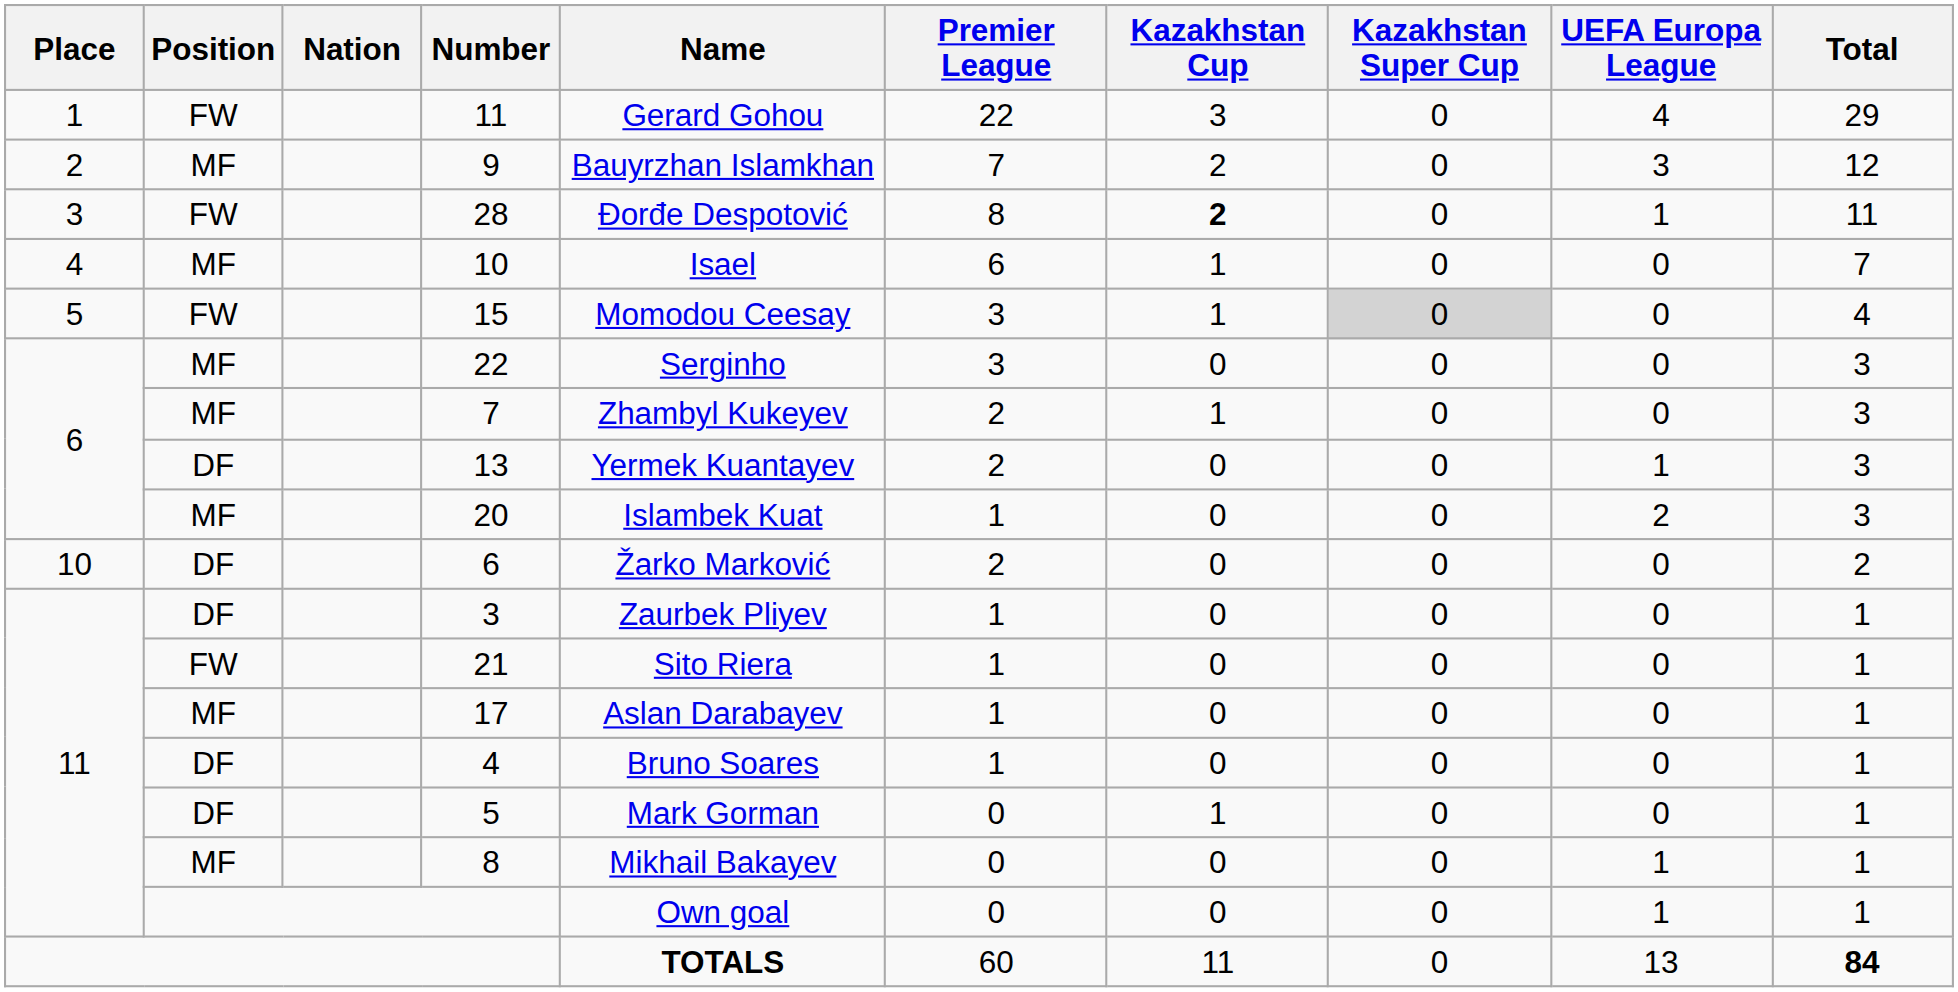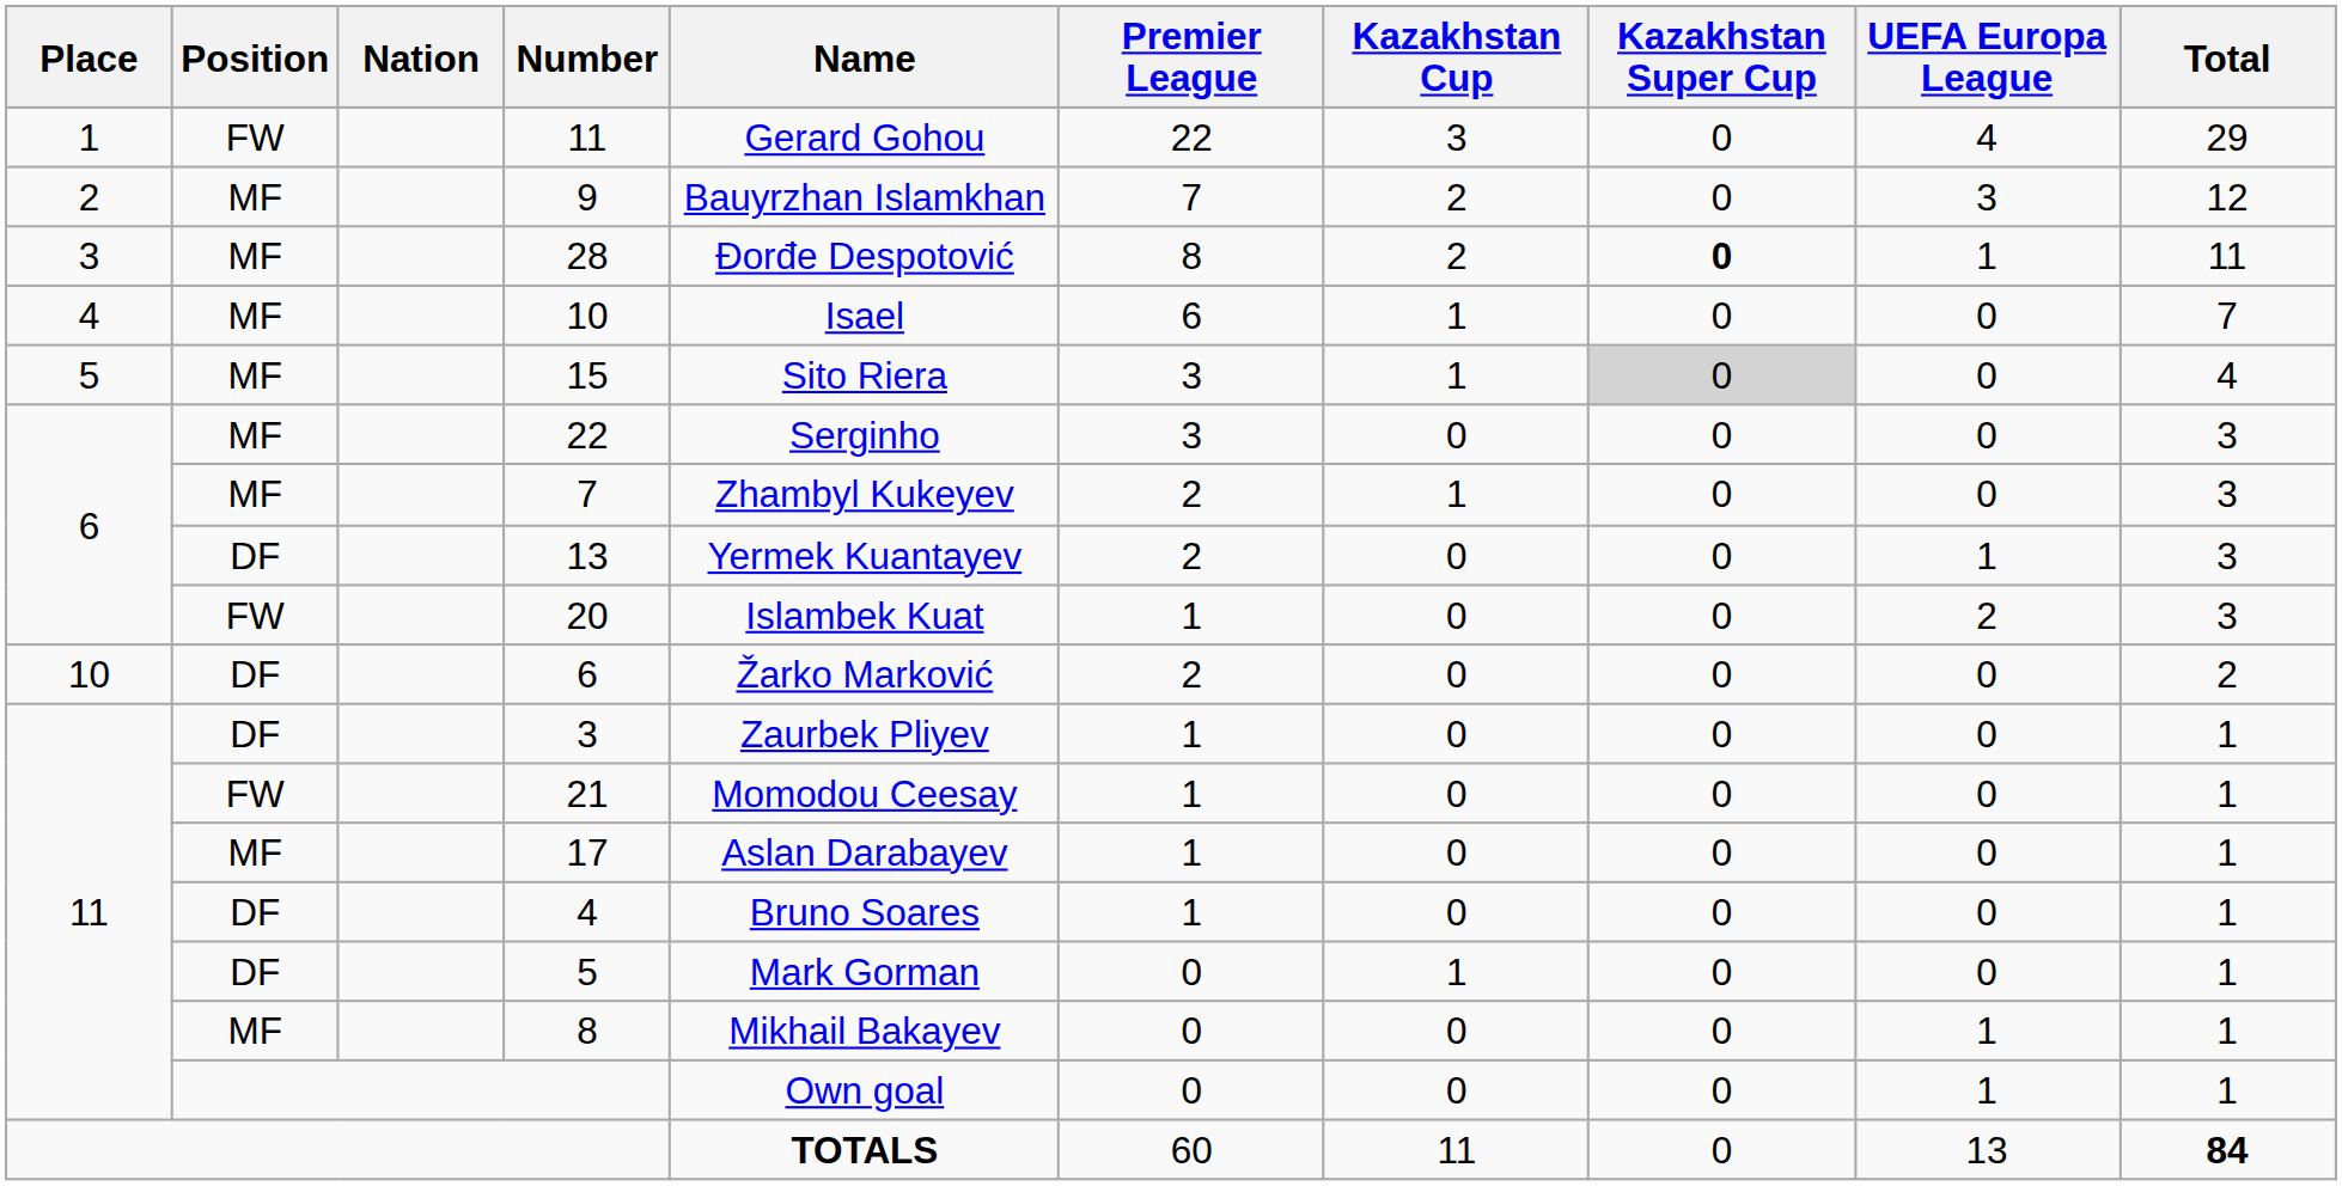 <table class="wikitable" style="font-size: 95%; text-align: center;">
 <tr>
 <th width=60>Place</th>
 <th width=60>Position</th>
 <th width=60>Nation</th>
 <th width=60>Number</th>
 <th width=150>Name</th>
 <th width=100><a href='#'>Premier League</a></th>
 <th width=100><a href='#'>Kazakhstan Cup</a></th>
 <th width=100><a href='#'>Kazakhstan Super Cup</a></th>
 <th width=100><a href='#'>UEFA Europa League</a></th>
 <th width=80><strong>Total</strong></th>
 </tr>
 <tr>
 <td>1</td>
 <td>FW</td>
 <td></td>
 <td>11</td>
 <td><a href='#'>Gerard Gohou</a></td>
 <td>22</td>
 <td>3</td>
 <td>0</td>
 <td>4</td>
 <td>29</td>
 </tr>
 <tr>
 <td>2</td>
 <td>MF</td>
 <td></td>
 <td>9</td>
 <td><a href='#'>Bauyrzhan Islamkhan</a></td>
 <td>7</td>
 <td>2</td>
 <td>0</td>
 <td>3</td>
 <td>12</td>
 </tr>
 <tr>
 <td>3</td>
-<td>FW</td>
+<td>MF</td>
 <td></td>
 <td>28</td>
 <td><a href='#'>Đorđe Despotović</a></td>
 <td>8</td>
-<td><strong>2</strong></td>
-<td>0</td>
+<td>2</td>
+<td><strong>0</strong></td>
 <td>1</td>
 <td>11</td>
 </tr>
 <tr>
 <td>4</td>
 <td>MF</td>
 <td></td>
 <td>10</td>
 <td><a href='#'>Isael</a></td>
 <td>6</td>
 <td>1</td>
 <td>0</td>
 <td>0</td>
 <td>7</td>
 </tr>
 <tr>
 <td>5</td>
-<td>FW</td>
+<td>MF</td>
 <td></td>
 <td>15</td>
-<td><a href='#'>Momodou Ceesay</a></td>
+<td><a href='#'>Sito Riera</a></td>
 <td>3</td>
 <td>1</td>
 <td style="background: lightgrey;">0</td>
 <td>0</td>
 <td>4</td>
 </tr>
 <tr>
 <td rowspan="4">6</td>
 <td>MF</td>
 <td></td>
 <td>22</td>
 <td><a href='#'>Serginho</a></td>
 <td>3</td>
 <td>0</td>
 <td>0</td>
 <td>0</td>
 <td>3</td>
 </tr>
 <tr>
 <td>MF</td>
 <td></td>
 <td>7</td>
 <td><a href='#'>Zhambyl Kukeyev</a></td>
 <td>2</td>
 <td>1</td>
 <td>0</td>
 <td>0</td>
 <td>3</td>
 </tr>
 <tr>
 <td>DF</td>
 <td></td>
 <td>13</td>
 <td><a href='#'>Yermek Kuantayev</a></td>
 <td>2</td>
 <td>0</td>
 <td>0</td>
 <td>1</td>
 <td>3</td>
 </tr>
 <tr>
-<td>MF</td>
+<td>FW</td>
 <td></td>
 <td>20</td>
 <td><a href='#'>Islambek Kuat</a></td>
 <td>1</td>
 <td>0</td>
 <td>0</td>
 <td>2</td>
 <td>3</td>
 </tr>
 <tr>
 <td>10</td>
 <td>DF</td>
 <td></td>
 <td>6</td>
 <td><a href='#'>Žarko Marković</a></td>
 <td>2</td>
 <td>0</td>
 <td>0</td>
 <td>0</td>
 <td>2</td>
 </tr>
 <tr>
 <td rowspan="7">11</td>
 <td>DF</td>
 <td></td>
 <td>3</td>
 <td><a href='#'>Zaurbek Pliyev</a></td>
 <td>1</td>
 <td>0</td>
 <td>0</td>
 <td>0</td>
 <td>1</td>
 </tr>
 <tr>
 <td>FW</td>
 <td></td>
 <td>21</td>
-<td><a href='#'>Sito Riera</a></td>
+<td><a href='#'>Momodou Ceesay</a></td>
 <td>1</td>
 <td>0</td>
 <td>0</td>
 <td>0</td>
 <td>1</td>
 </tr>
 <tr>
 <td>MF</td>
 <td></td>
 <td>17</td>
 <td><a href='#'>Aslan Darabayev</a></td>
 <td>1</td>
 <td>0</td>
 <td>0</td>
 <td>0</td>
 <td>1</td>
 </tr>
 <tr>
 <td>DF</td>
 <td></td>
 <td>4</td>
 <td><a href='#'>Bruno Soares</a></td>
 <td>1</td>
 <td>0</td>
 <td>0</td>
 <td>0</td>
 <td>1</td>
 </tr>
 <tr>
 <td>DF</td>
 <td></td>
 <td>5</td>
 <td><a href='#'>Mark Gorman</a></td>
 <td>0</td>
 <td>1</td>
 <td>0</td>
 <td>0</td>
 <td>1</td>
 </tr>
 <tr>
 <td>MF</td>
 <td></td>
 <td>8</td>
 <td><a href='#'>Mikhail Bakayev</a></td>
 <td>0</td>
 <td>0</td>
 <td>0</td>
 <td>1</td>
 <td>1</td>
 </tr>
 <tr>
 <td colspan="3"></td>
 <td><a href='#'>Own goal</a></td>
 <td>0</td>
 <td>0</td>
 <td>0</td>
 <td>1</td>
 <td>1</td>
 </tr>
 <tr>
 <td colspan="4"></td>
 <td><strong>TOTALS</strong></td>
 <td>60</td>
 <td>11</td>
 <td>0</td>
 <td>13</td>
 <td><strong>84</strong></td>
 </tr>
 </table>
